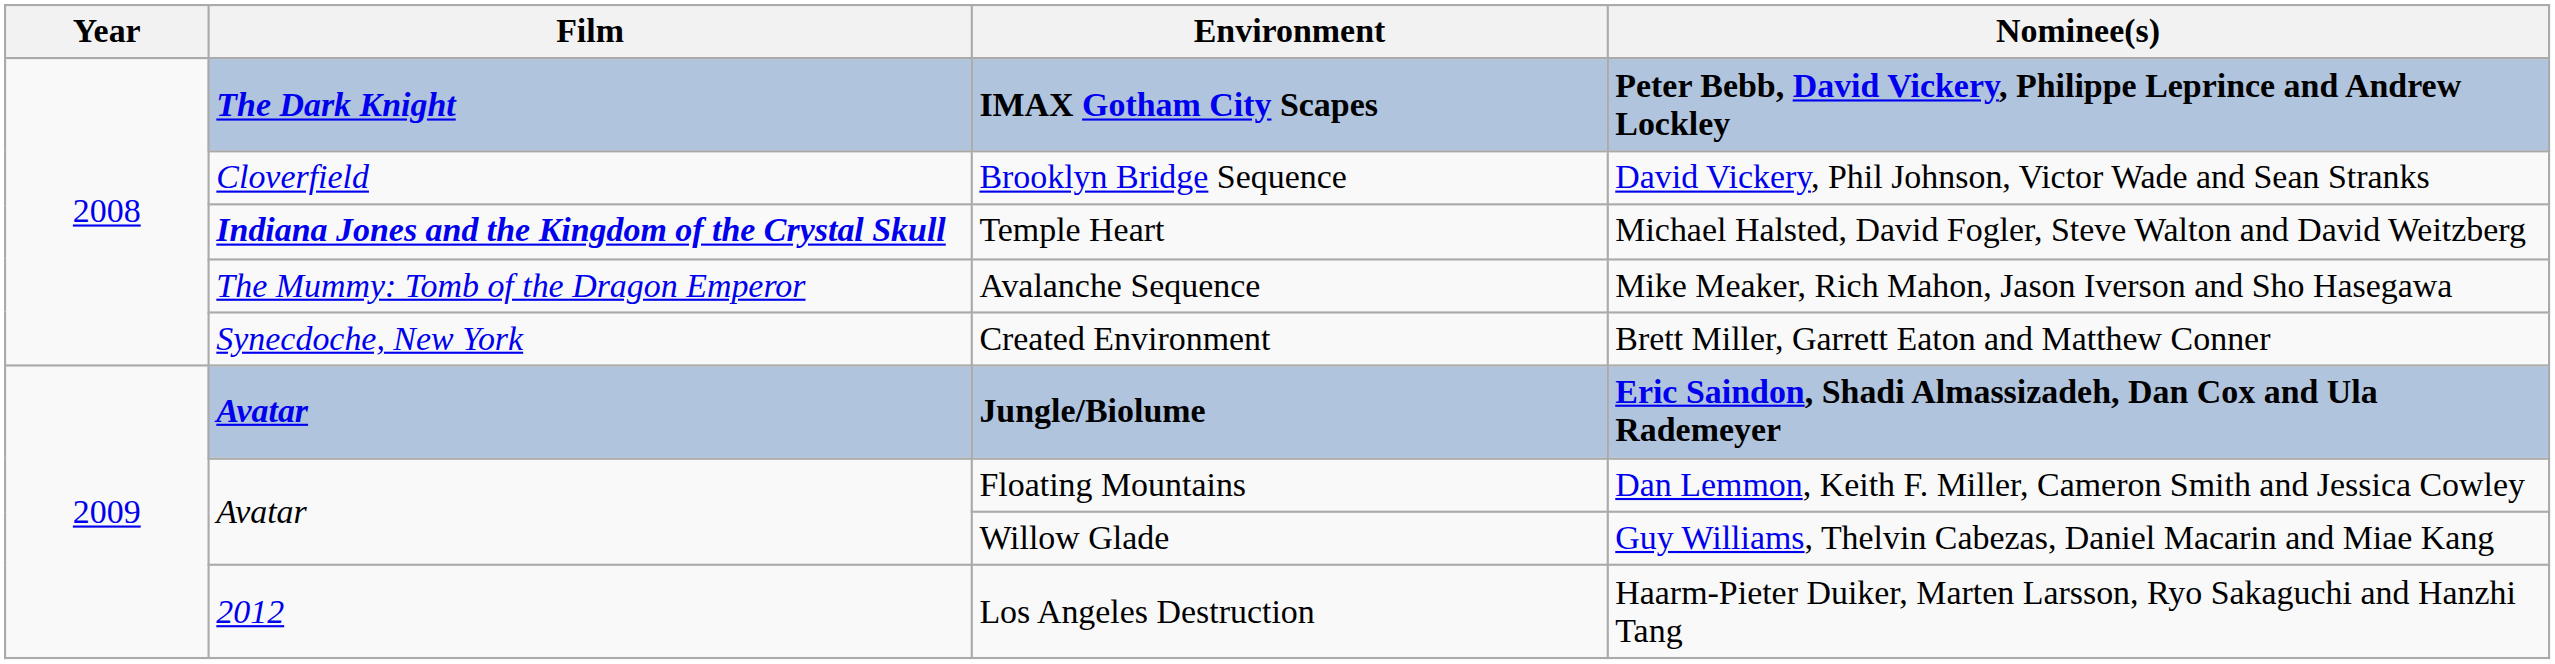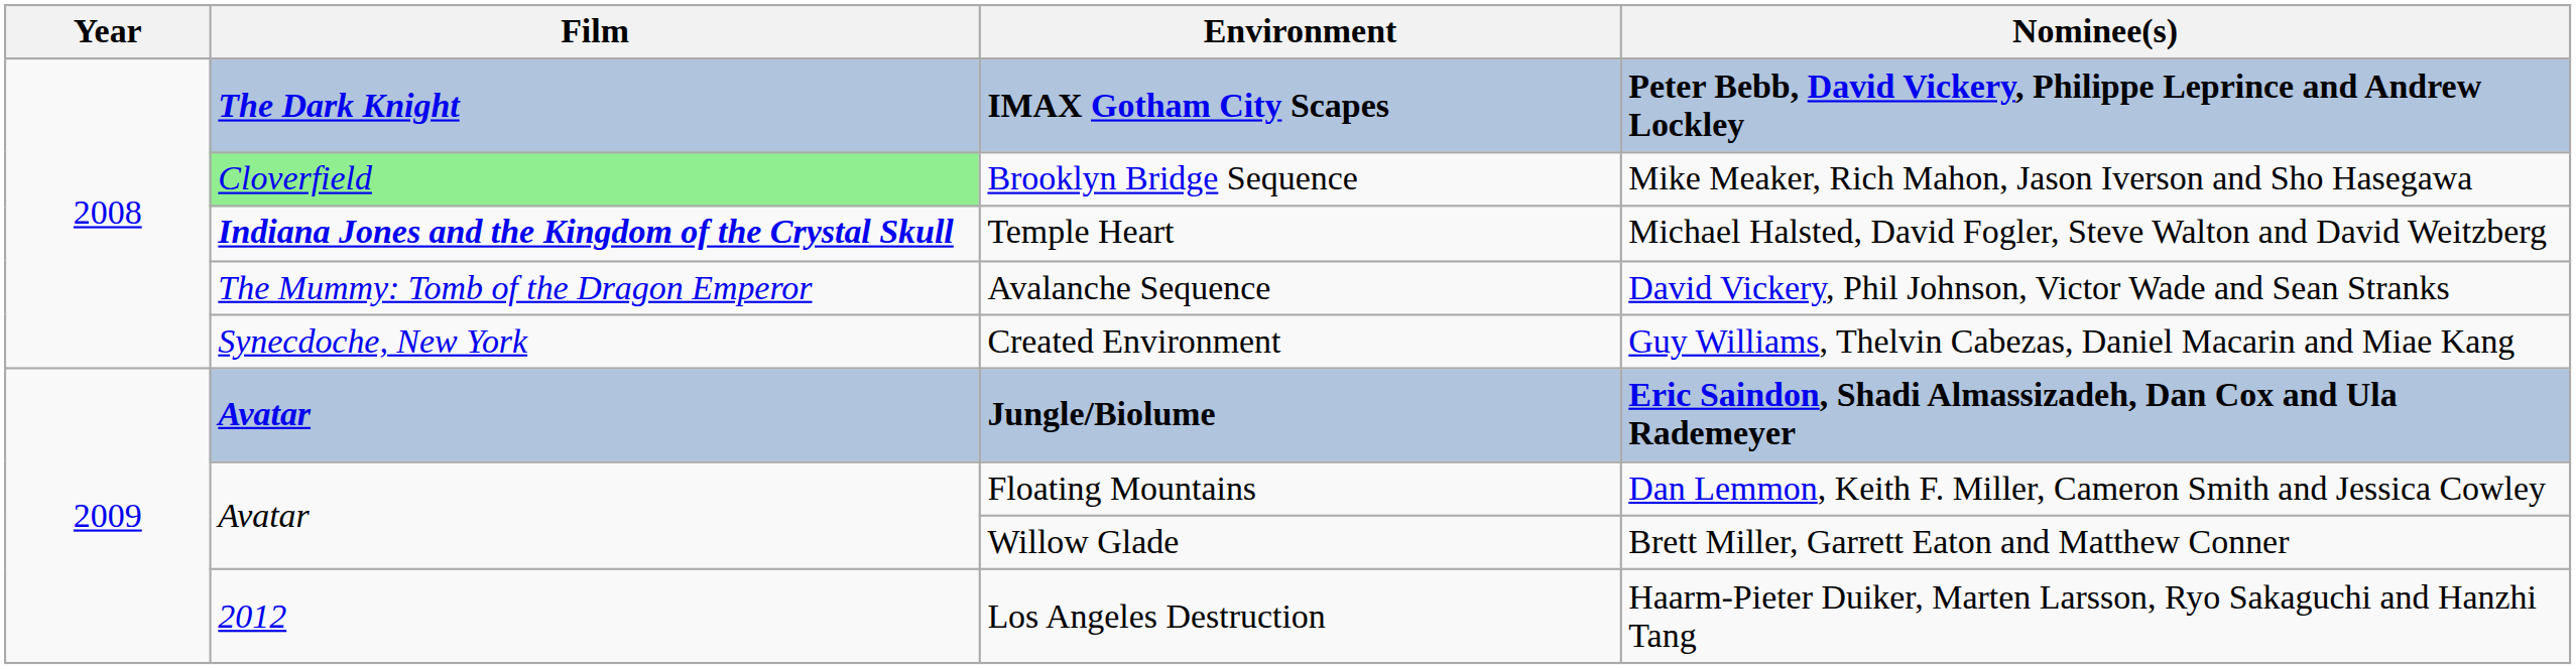 <table class="wikitable" width="95%" cellpadding="5">
 <tr>
 <th width="8%">Year</th>
 <th width="30%">Film</th>
 <th width="25%">Environment</th>
 <th width="40%">Nominee(s)</th>
 </tr>
 <tr>
 <td rowspan="5" style="text-align:center;"><a href='#'>2008</a><br></td>
 <td style="background:#B0C4DE;"><strong><em><a href='#'>The Dark Knight</a></em></strong></td>
 <td style="background:#B0C4DE;"><strong>IMAX <a href='#'>Gotham City</a> Scapes</strong></td>
 <td style="background:#B0C4DE;"><strong> Peter Bebb, <a href='#'>David Vickery</a>, Philippe Leprince and Andrew Lockley</strong></td>
 </tr>
 <tr>
-<td><em><a href='#'>Cloverfield</a></em></td>
+<td style="background: lightgreen;"><em><a href='#'>Cloverfield</a></em></td>
 <td><a href='#'>Brooklyn Bridge</a> Sequence</td>
-<td><a href='#'>David Vickery</a>, Phil Johnson, Victor Wade and Sean Stranks</td>
+<td>Mike Meaker, Rich Mahon, Jason Iverson and Sho Hasegawa</td>
 </tr>
 <tr>
 <td><strong><em><a href='#'>Indiana Jones and the Kingdom of the Crystal Skull</a></em></strong></td>
 <td>Temple Heart</td>
 <td>Michael Halsted, David Fogler, Steve Walton and David Weitzberg</td>
 </tr>
 <tr>
 <td><em><a href='#'>The Mummy: Tomb of the Dragon Emperor</a></em></td>
 <td>Avalanche Sequence</td>
-<td>Mike Meaker, Rich Mahon, Jason Iverson and Sho Hasegawa</td>
+<td><a href='#'>David Vickery</a>, Phil Johnson, Victor Wade and Sean Stranks</td>
 </tr>
 <tr>
 <td><em><a href='#'>Synecdoche, New York</a></em></td>
 <td>Created Environment</td>
-<td>Brett Miller, Garrett Eaton and Matthew Conner</td>
+<td><a href='#'>Guy Williams</a>, Thelvin Cabezas, Daniel Macarin and Miae Kang</td>
 </tr>
 <tr>
 <td rowspan="4" style="text-align:center;"><a href='#'>2009</a><br></td>
 <td style="background:#B0C4DE;"><strong><em><a href='#'>Avatar</a></em></strong></td>
 <td style="background:#B0C4DE;"><strong>Jungle/Biolume</strong></td>
 <td style="background:#B0C4DE;"><strong><a href='#'>Eric Saindon</a>, Shadi Almassizadeh, Dan Cox and Ula Rademeyer</strong></td>
 </tr>
 <tr>
 <td rowspan="2"><em>Avatar</em></td>
 <td>Floating Mountains</td>
 <td><a href='#'>Dan Lemmon</a>, Keith F. Miller, Cameron Smith and Jessica Cowley</td>
 </tr>
 <tr>
 <td>Willow Glade</td>
-<td><a href='#'>Guy Williams</a>, Thelvin Cabezas, Daniel Macarin and Miae Kang</td>
+<td>Brett Miller, Garrett Eaton and Matthew Conner</td>
 </tr>
 <tr>
 <td><em><a href='#'>2012</a></em></td>
 <td>Los Angeles Destruction</td>
 <td>Haarm-Pieter Duiker, Marten Larsson, Ryo Sakaguchi and Hanzhi Tang</td>
 </tr>
 </table>
